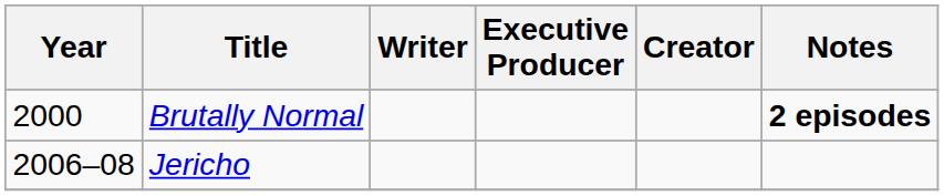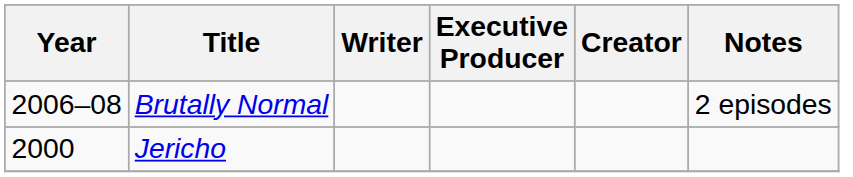 <table class="wikitable">
 <tr>
 <th>Year</th>
 <th>Title</th>
 <th scope="col">Writer</th>
 <th scope="col">Executive<br>Producer</th>
 <th scope="col">Creator</th>
 <th>Notes</th>
 </tr>
 <tr>
-<td>2000</td>
+<td>2006–08</td>
 <td><em><a href='#'>Brutally Normal</a></em></td>
 <td></td>
 <td></td>
 <td></td>
-<td><strong>2 episodes</strong></td>
+<td>2 episodes</td>
 </tr>
 <tr>
-<td>2006–08</td>
+<td>2000</td>
 <td><em><a href='#'>Jericho</a></em></td>
 <td></td>
 <td></td>
 <td></td>
 <td></td>
 </tr>
 <tr>
 </tr>
 </table>
